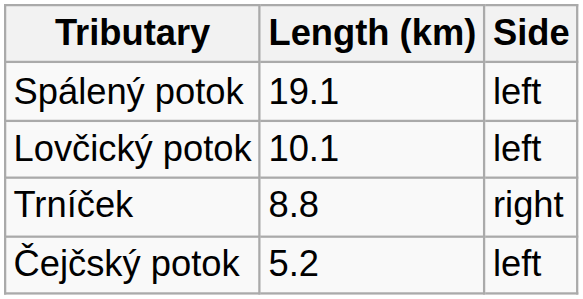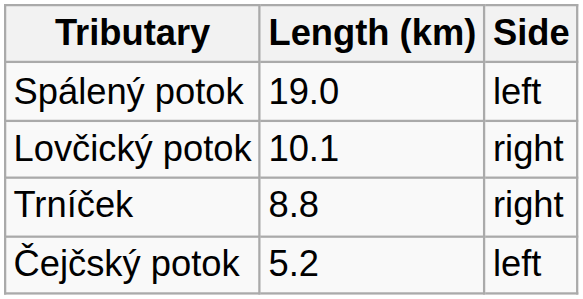 <table class="wikitable">
 <tr>
 <th>Tributary</th>
 <th>Length (km)</th>
 <th>Side</th>
 </tr>
 <tr>
 <td>Spálený potok</td>
-<td>19.1</td>
+<td>19.0</td>
 <td>left</td>
 </tr>
 <tr>
 <td>Lovčický potok</td>
 <td>10.1</td>
-<td>left</td>
+<td>right</td>
 </tr>
 <tr>
 <td>Trníček</td>
 <td>8.8</td>
 <td>right</td>
 </tr>
 <tr>
 <td>Čejčský potok</td>
 <td>5.2</td>
 <td>left</td>
 </tr>
 </table>
